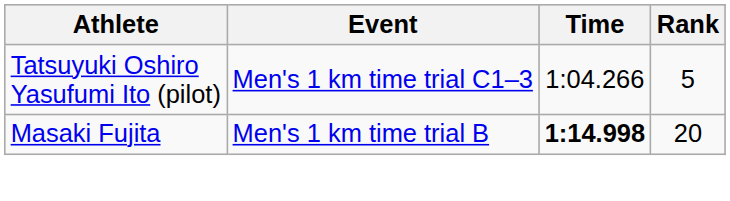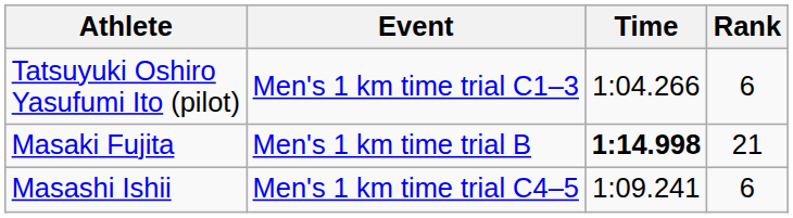 <table class=wikitable>
 <tr>
 <th>Athlete</th>
 <th>Event</th>
 <th>Time</th>
 <th>Rank</th>
 </tr>
 <tr>
 <td><a href='#'>Tatsuyuki Oshiro</a><br><a href='#'>Yasufumi Ito</a> (pilot)</td>
 <td><a href='#'>Men's 1 km time trial C1–3</a></td>
 <td align="center">1:04.266</td>
-<td align="center">5</td>
+<td align="center">6</td>
 </tr>
 <tr>
 <td><a href='#'>Masaki Fujita</a></td>
 <td><a href='#'>Men's 1 km time trial B</a></td>
 <td align="center"><strong>1:14.998</strong></td>
-<td align="center">20</td>
+<td align="center">21</td>
+</tr>
+<tr>
+<td><a href='#'>Masashi Ishii</a></td>
+<td><a href='#'>Men's 1 km time trial C4–5</a></td>
+<td align="center">1:09.241</td>
+<td align="center">6</td>
 </tr>
 </table>
